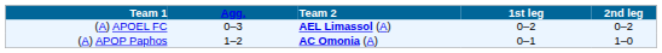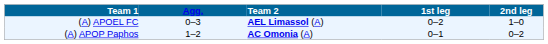 <table cellspacing="0" style="background: #EBF5FF; border: 1px #aaa solid; border-collapse: collapse; font-size: 95%;" width=70%>
 <tr bgcolor=#006699 style="color:white;">
 <th width=25% align="right">Team 1</th>
 <th width=20% align="center"><a href='#'>Agg.</a></th>
 <th width=25% align="left">Team 2</th>
 <th width=20% align="center">1st leg</th>
 <th width=20% align="center">2nd leg</th>
 </tr>
 <tr>
 <td align=right>(<a href='#'>A</a>) <a href='#'>APOEL FC</a></td>
 <td align=center>0–3</td>
 <td align=left><strong><a href='#'>AEL Limassol</a></strong> (<a href='#'>A</a>)</td>
 <td align=center>0–2</td>
-<td align=center>0–2</td>
+<td align=center>1–0</td>
 </tr>
 <tr>
 <td align=right>(<a href='#'>A</a>) <a href='#'>APOP Paphos</a></td>
 <td align=center>1–2</td>
 <td align=left><strong><a href='#'>AC Omonia</a></strong> (<a href='#'>A</a>)</td>
 <td align=center>0–1</td>
-<td align=center>1–0</td>
+<td align=center>0–2</td>
 </tr>
 <tr>
 </tr>
 </table>
